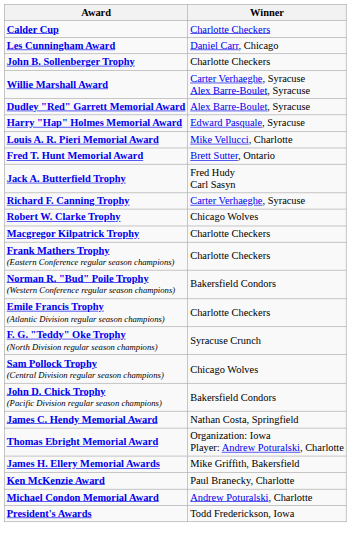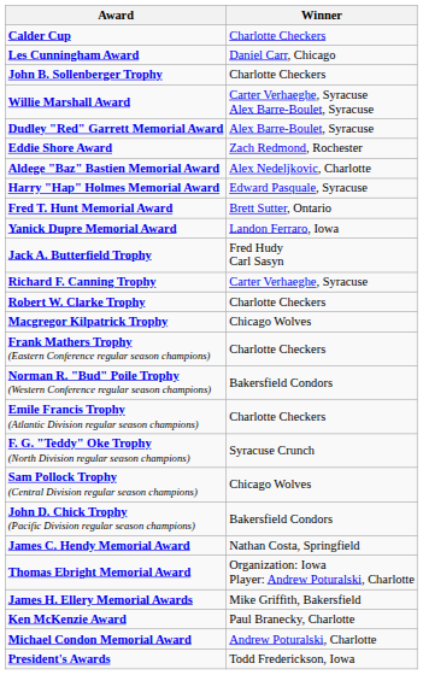 <table class="wikitable">
 <tr>
 <th>Award</th>
 <th>Winner</th>
 </tr>
 <tr>
 <td><strong><a href='#'>Calder Cup</a> </strong></td>
 <td><a href='#'>Charlotte Checkers</a></td>
 </tr>
 <tr>
 <td><strong><a href='#'>Les Cunningham Award</a> </strong></td>
 <td><a href='#'>Daniel Carr</a>, Chicago</td>
 </tr>
 <tr>
 <td><strong><a href='#'>John B. Sollenberger Trophy</a> </strong></td>
 <td>Charlotte Checkers</td>
 </tr>
 <tr>
 <td><strong><a href='#'>Willie Marshall Award</a> </strong></td>
 <td><a href='#'>Carter Verhaeghe</a>, Syracuse<br><a href='#'>Alex Barre-Boulet</a>, Syracuse</td>
 </tr>
 <tr>
 <td><strong><a href='#'>Dudley "Red" Garrett Memorial Award</a> </strong></td>
 <td><a href='#'>Alex Barre-Boulet</a>, Syracuse</td>
 </tr>
 <tr>
+<td><strong><a href='#'>Eddie Shore Award</a> </strong></td>
+<td><a href='#'>Zach Redmond</a>, Rochester</td>
+</tr>
+<tr>
+<td><strong><a href='#'>Aldege "Baz" Bastien Memorial Award</a> </strong></td>
+<td><a href='#'>Alex Nedeljkovic</a>, Charlotte</td>
+</tr>
+<tr>
 <td><strong><a href='#'>Harry "Hap" Holmes Memorial Award</a> </strong></td>
 <td><a href='#'>Edward Pasquale</a>, Syracuse</td>
 </tr>
 <tr>
-<td><strong><a href='#'>Louis A. R. Pieri Memorial Award</a> </strong></td>
-<td><a href='#'>Mike Vellucci</a>, Charlotte</td>
+<td><strong><a href='#'>Fred T. Hunt Memorial Award</a> </strong></td>
+<td><a href='#'>Brett Sutter</a>, Ontario</td>
 </tr>
 <tr>
-<td><strong><a href='#'>Fred T. Hunt Memorial Award</a> </strong></td>
-<td><a href='#'>Brett Sutter</a>, Ontario</td>
+<td><strong><a href='#'>Yanick Dupre Memorial Award</a> </strong></td>
+<td><a href='#'>Landon Ferraro</a>, Iowa</td>
 </tr>
 <tr>
 <td><strong><a href='#'>Jack A. Butterfield Trophy</a> </strong></td>
 <td>Fred Hudy<br>Carl Sasyn</td>
 </tr>
 <tr>
 <td><strong><a href='#'>Richard F. Canning Trophy</a> </strong></td>
 <td><a href='#'>Carter Verhaeghe</a>, Syracuse</td>
 </tr>
 <tr>
 <td><strong><a href='#'>Robert W. Clarke Trophy</a> </strong></td>
-<td>Chicago Wolves</td>
+<td>Charlotte Checkers</td>
 </tr>
 <tr>
 <td><strong><a href='#'>Macgregor Kilpatrick Trophy</a></strong></td>
-<td>Charlotte Checkers</td>
+<td>Chicago Wolves</td>
 </tr>
 <tr>
 <td><strong><a href='#'>Frank Mathers Trophy</a></strong><br><small><em>(Eastern Conference regular season champions)</em></small></td>
 <td>Charlotte Checkers</td>
 </tr>
 <tr>
 <td><strong><a href='#'>Norman R. "Bud" Poile Trophy</a></strong><br><small><em>(Western Conference regular season champions)</em></small></td>
 <td>Bakersfield Condors</td>
 </tr>
 <tr>
 <td><strong><a href='#'>Emile Francis Trophy</a> </strong><br><small><em>(Atlantic Division regular season champions)</em></small></td>
 <td>Charlotte Checkers</td>
 </tr>
 <tr>
 <td><strong><a href='#'>F. G. "Teddy" Oke Trophy</a></strong><br><small><em>(North Division regular season champions)</em></small></td>
 <td>Syracuse Crunch</td>
 </tr>
 <tr>
 <td><strong><a href='#'>Sam Pollock Trophy</a></strong><br><small><em>(Central Division regular season champions)</em></small></td>
 <td>Chicago Wolves</td>
 </tr>
 <tr>
 <td><strong><a href='#'>John D. Chick Trophy</a></strong><br><small><em>(Pacific Division regular season champions)</em></small></td>
 <td>Bakersfield Condors</td>
 </tr>
 <tr>
 <td><strong><a href='#'>James C. Hendy Memorial Award</a></strong></td>
 <td>Nathan Costa, Springfield</td>
 </tr>
 <tr>
 <td><strong><a href='#'>Thomas Ebright Memorial Award</a></strong></td>
 <td>Organization: Iowa<br>Player: <a href='#'>Andrew Poturalski</a>, Charlotte</td>
 </tr>
 <tr>
 <td><strong><a href='#'>James H. Ellery Memorial Awards</a></strong></td>
 <td>Mike Griffith, Bakersfield</td>
 </tr>
 <tr>
 <td><strong><a href='#'>Ken McKenzie Award</a></strong></td>
 <td>Paul Branecky, Charlotte</td>
 </tr>
 <tr>
 <td><strong><a href='#'>Michael Condon Memorial Award</a></strong></td>
 <td><a href='#'>Andrew Poturalski</a>, Charlotte</td>
 </tr>
 <tr>
 <td><strong><a href='#'>President's Awards</a></strong></td>
 <td>Todd Frederickson, Iowa</td>
 </tr>
 </table>
